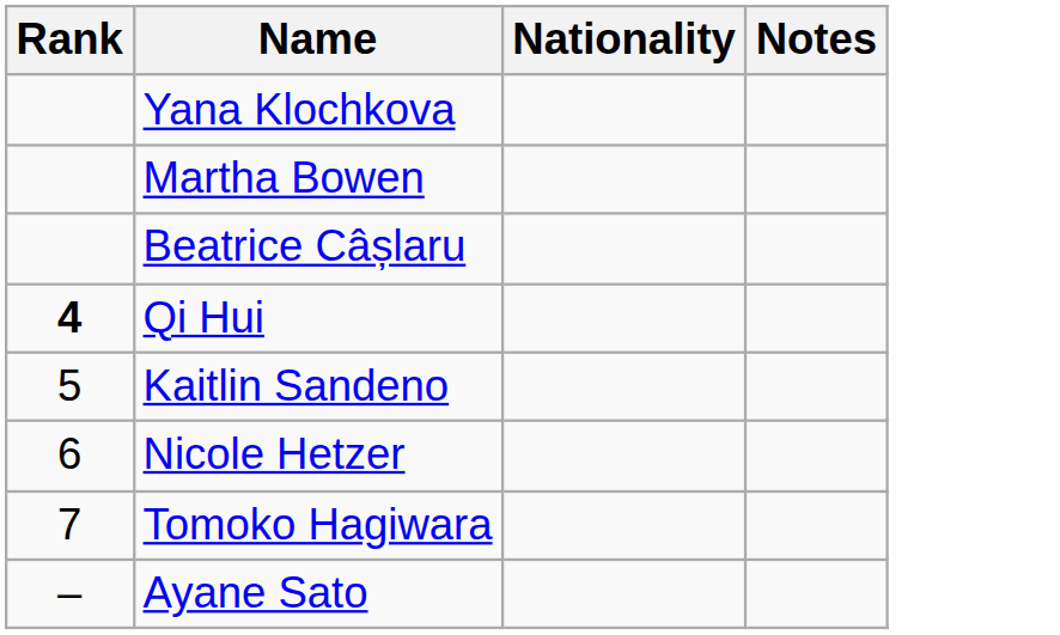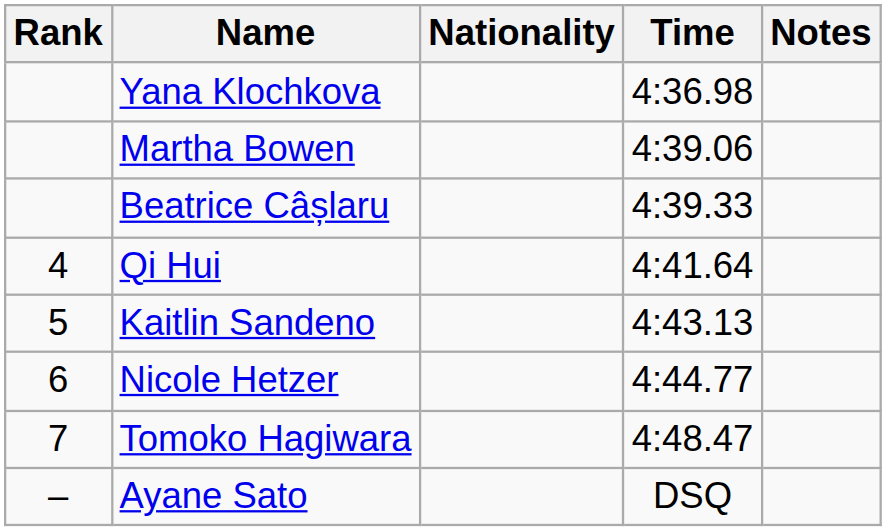 <table class="wikitable sortable" style="text-align:center">
 <tr>
 <th>Rank</th>
 <th>Name</th>
 <th>Nationality</th>
+<th>Time</th>
 <th>Notes</th>
 </tr>
 <tr>
 <td></td>
 <td align=left><a href='#'>Yana Klochkova</a></td>
 <td align=left></td>
+<td>4:36.98</td>
 <td></td>
 </tr>
 <tr>
 <td></td>
 <td align=left><a href='#'>Martha Bowen</a></td>
 <td align=left></td>
+<td>4:39.06</td>
 <td></td>
 </tr>
 <tr>
 <td></td>
 <td align=left><a href='#'>Beatrice Câșlaru</a></td>
 <td align=left></td>
+<td>4:39.33</td>
 <td></td>
 </tr>
 <tr>
-<td><strong>4</strong></td>
+<td>4</td>
 <td align=left><a href='#'>Qi Hui</a></td>
 <td align=left></td>
+<td>4:41.64</td>
 <td></td>
 </tr>
 <tr>
 <td>5</td>
 <td align=left><a href='#'>Kaitlin Sandeno</a></td>
 <td align=left></td>
+<td>4:43.13</td>
 <td></td>
 </tr>
 <tr>
 <td>6</td>
 <td align=left><a href='#'>Nicole Hetzer</a></td>
 <td align=left></td>
+<td>4:44.77</td>
 <td></td>
 </tr>
 <tr>
 <td>7</td>
 <td align=left><a href='#'>Tomoko Hagiwara</a></td>
 <td align=left></td>
+<td>4:48.47</td>
 <td></td>
 </tr>
 <tr>
 <td>–</td>
 <td align=left><a href='#'>Ayane Sato</a></td>
 <td align=left></td>
+<td>DSQ</td>
 <td></td>
 </tr>
 </table>
